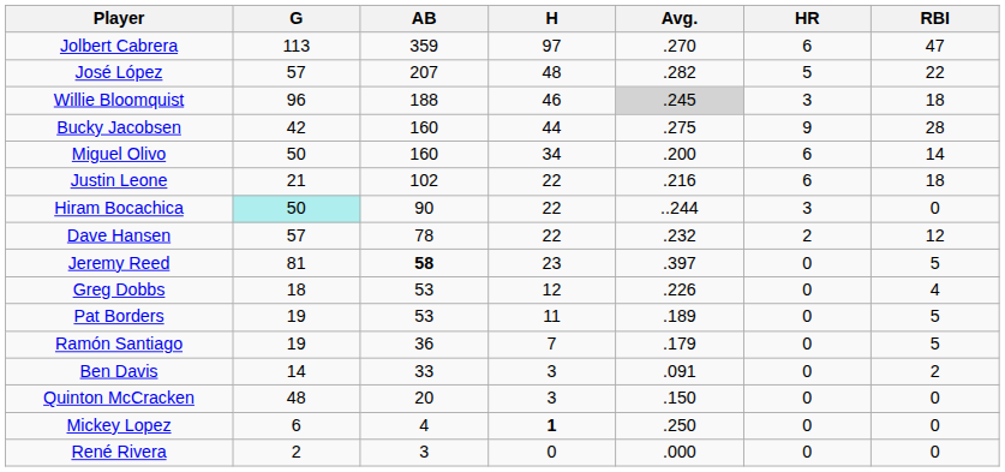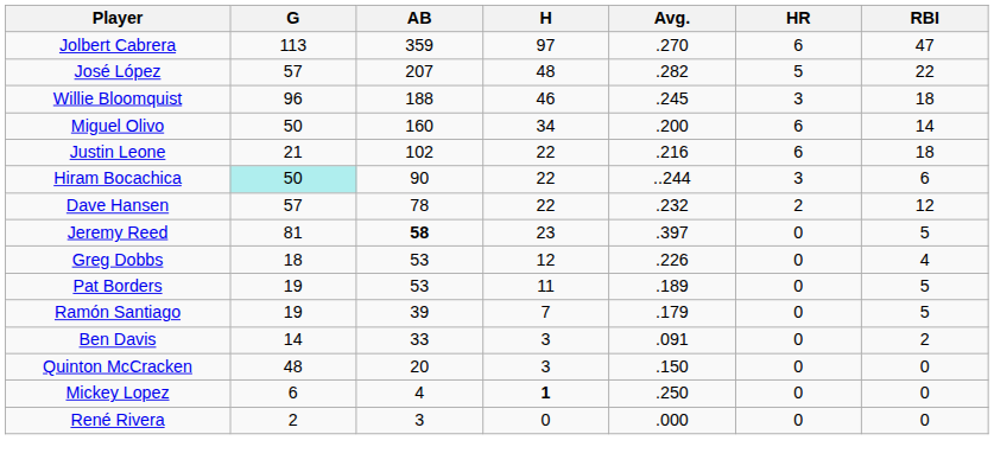 <table class="wikitable sortable">
 <tr>
 <th bgcolor="#DDDDFF" width="16%">Player</th>
 <th bgcolor="#DDDDFF" width="9%">G</th>
 <th bgcolor="#DDDDFF" width="9%">AB</th>
 <th bgcolor="#DDDDFF" width="9%">H</th>
 <th bgcolor="#DDDDFF" width="9%">Avg.</th>
 <th bgcolor="#DDDDFF" width="9%">HR</th>
 <th bgcolor="#DDDDFF" width="9%">RBI</th>
 </tr>
 <tr align=center>
 <td><a href='#'>Jolbert Cabrera</a></td>
 <td>113</td>
 <td>359</td>
 <td>97</td>
 <td>.270</td>
 <td>6</td>
 <td>47</td>
 </tr>
 <tr align=center>
 <td><a href='#'>José López</a></td>
 <td>57</td>
 <td>207</td>
 <td>48</td>
 <td>.282</td>
 <td>5</td>
 <td>22</td>
 </tr>
 <tr align=center>
 <td><a href='#'>Willie Bloomquist</a></td>
 <td>96</td>
 <td>188</td>
 <td>46</td>
-<td style="background: lightgrey;">.245</td>
+<td>.245</td>
 <td>3</td>
 <td>18</td>
-</tr>
-<tr align=center>
-<td><a href='#'>Bucky Jacobsen</a></td>
-<td>42</td>
-<td>160</td>
-<td>44</td>
-<td>.275</td>
-<td>9</td>
-<td>28</td>
 </tr>
 <tr align=center>
 <td><a href='#'>Miguel Olivo</a></td>
 <td>50</td>
 <td>160</td>
 <td>34</td>
 <td>.200</td>
 <td>6</td>
 <td>14</td>
 </tr>
 <tr align=center>
 <td><a href='#'>Justin Leone</a></td>
 <td>21</td>
 <td>102</td>
 <td>22</td>
 <td>.216</td>
 <td>6</td>
 <td>18</td>
 </tr>
 <tr align=center>
 <td><a href='#'>Hiram Bocachica</a></td>
 <td style="background: paleturquoise;">50</td>
 <td>90</td>
 <td>22</td>
 <td>..244</td>
 <td>3</td>
-<td>0</td>
+<td>6</td>
 </tr>
 <tr align=center>
 <td><a href='#'>Dave Hansen</a></td>
 <td>57</td>
 <td>78</td>
 <td>22</td>
 <td>.232</td>
 <td>2</td>
 <td>12</td>
 </tr>
 <tr align=center>
 <td><a href='#'>Jeremy Reed</a></td>
 <td>81</td>
 <td><strong>58</strong></td>
 <td>23</td>
 <td>.397</td>
 <td>0</td>
 <td>5</td>
 </tr>
 <tr align=center>
 <td><a href='#'>Greg Dobbs</a></td>
 <td>18</td>
 <td>53</td>
 <td>12</td>
 <td>.226</td>
 <td>0</td>
 <td>4</td>
 </tr>
 <tr align=center>
 <td><a href='#'>Pat Borders</a></td>
 <td>19</td>
 <td>53</td>
 <td>11</td>
 <td>.189</td>
 <td>0</td>
 <td>5</td>
 </tr>
 <tr align=center>
 <td><a href='#'>Ramón Santiago</a></td>
 <td>19</td>
-<td>36</td>
+<td>39</td>
 <td>7</td>
 <td>.179</td>
 <td>0</td>
 <td>5</td>
 </tr>
 <tr align=center>
 <td><a href='#'>Ben Davis</a></td>
 <td>14</td>
 <td>33</td>
 <td>3</td>
 <td>.091</td>
 <td>0</td>
 <td>2</td>
 </tr>
 <tr align=center>
 <td><a href='#'>Quinton McCracken</a></td>
 <td>48</td>
 <td>20</td>
 <td>3</td>
 <td>.150</td>
 <td>0</td>
 <td>0</td>
 </tr>
 <tr align=center>
 <td><a href='#'>Mickey Lopez</a></td>
 <td>6</td>
 <td>4</td>
 <td><strong>1</strong></td>
 <td>.250</td>
 <td>0</td>
 <td>0</td>
 </tr>
 <tr align=center>
 <td><a href='#'>René Rivera</a></td>
 <td>2</td>
 <td>3</td>
 <td>0</td>
 <td>.000</td>
 <td>0</td>
 <td>0</td>
 </tr>
 </table>
